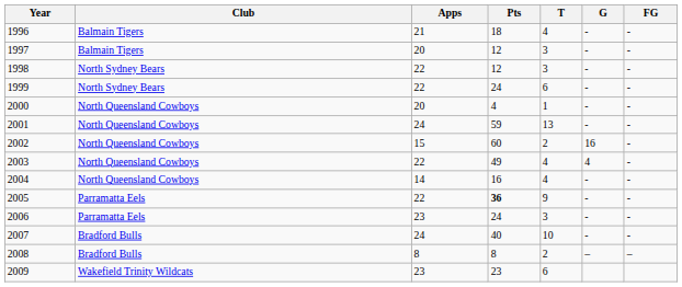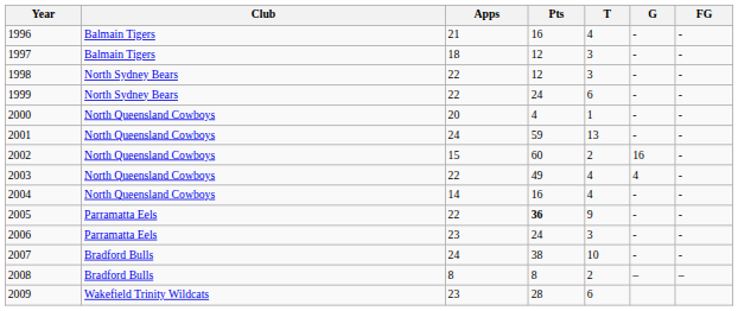 <table class="wikitable"  style="font-size:75%; width:60%;">
 <tr>
 <th>Year</th>
 <th>Club</th>
 <th>Apps</th>
 <th>Pts</th>
 <th>T</th>
 <th>G</th>
 <th>FG</th>
 </tr>
 <tr>
 <td>1996</td>
 <td><a href='#'>Balmain Tigers</a></td>
 <td>21</td>
-<td>18</td>
+<td>16</td>
 <td>4</td>
 <td>-</td>
 <td>-</td>
 </tr>
 <tr>
 <td>1997</td>
 <td><a href='#'>Balmain Tigers</a></td>
-<td>20</td>
+<td>18</td>
 <td>12</td>
 <td>3</td>
 <td>-</td>
 <td>-</td>
 </tr>
 <tr>
 <td>1998</td>
 <td><a href='#'>North Sydney Bears</a></td>
 <td>22</td>
 <td>12</td>
 <td>3</td>
 <td>-</td>
 <td>-</td>
 </tr>
 <tr>
 <td>1999</td>
 <td><a href='#'>North Sydney Bears</a></td>
 <td>22</td>
 <td>24</td>
 <td>6</td>
 <td>-</td>
 <td>-</td>
 </tr>
 <tr>
 <td>2000</td>
 <td><a href='#'>North Queensland Cowboys</a></td>
 <td>20</td>
 <td>4</td>
 <td>1</td>
 <td>-</td>
 <td>-</td>
 </tr>
 <tr>
 <td>2001</td>
 <td><a href='#'>North Queensland Cowboys</a></td>
 <td>24</td>
 <td>59</td>
 <td>13</td>
 <td>-</td>
 <td>-</td>
 </tr>
 <tr>
 <td>2002</td>
 <td><a href='#'>North Queensland Cowboys</a></td>
 <td>15</td>
 <td>60</td>
 <td>2</td>
 <td>16</td>
 <td>-</td>
 </tr>
 <tr>
 <td>2003</td>
 <td><a href='#'>North Queensland Cowboys</a></td>
 <td>22</td>
 <td>49</td>
 <td>4</td>
 <td>4</td>
 <td>-</td>
 </tr>
 <tr>
 <td>2004</td>
 <td><a href='#'>North Queensland Cowboys</a></td>
 <td>14</td>
 <td>16</td>
 <td>4</td>
 <td>-</td>
 <td>-</td>
 </tr>
 <tr>
 <td>2005</td>
 <td><a href='#'>Parramatta Eels</a></td>
 <td>22</td>
 <td><strong>36</strong></td>
 <td>9</td>
 <td>-</td>
 <td>-</td>
 </tr>
 <tr>
 <td>2006</td>
 <td><a href='#'>Parramatta Eels</a></td>
 <td>23</td>
 <td>24</td>
 <td>3</td>
 <td>-</td>
 <td>-</td>
 </tr>
 <tr>
 <td>2007</td>
 <td><a href='#'>Bradford Bulls</a></td>
 <td>24</td>
-<td>40</td>
+<td>38</td>
 <td>10</td>
 <td>-</td>
 <td>-</td>
 </tr>
 <tr>
 <td>2008</td>
 <td><a href='#'>Bradford Bulls</a></td>
 <td>8</td>
 <td>8</td>
 <td>2</td>
 <td>–</td>
 <td>–</td>
 </tr>
 <tr>
 <td>2009</td>
 <td><a href='#'>Wakefield Trinity Wildcats</a></td>
 <td>23</td>
-<td>23</td>
+<td>28</td>
 <td>6</td>
 <td></td>
 </tr>
 </table>
